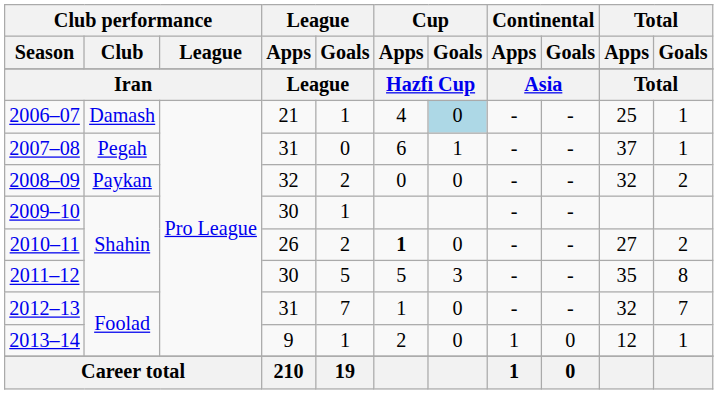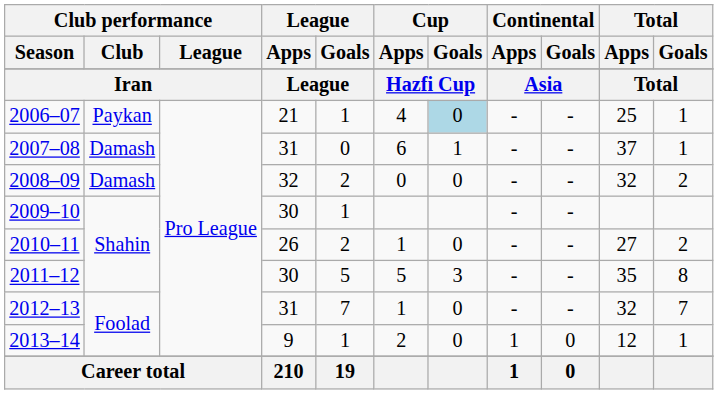 <table class="wikitable" style="text-align:center">
 <tr>
 <th colspan=3>Club performance</th>
 <th colspan=2>League</th>
 <th colspan=2>Cup</th>
 <th colspan=2>Continental</th>
 <th colspan=2>Total</th>
 </tr>
 <tr>
 <th>Season</th>
 <th>Club</th>
 <th>League</th>
 <th>Apps</th>
 <th>Goals</th>
 <th>Apps</th>
 <th>Goals</th>
 <th>Apps</th>
 <th>Goals</th>
 <th>Apps</th>
 <th>Goals</th>
 </tr>
 <tr>
 </tr>
 <tr>
 <th colspan=3>Iran</th>
 <th colspan=2>League</th>
 <th colspan=2><a href='#'>Hazfi Cup</a></th>
 <th colspan=2><a href='#'>Asia</a></th>
 <th colspan=2>Total</th>
 </tr>
 <tr>
 <td><a href='#'>2006–07</a></td>
-<td><a href='#'>Damash</a></td>
+<td><a href='#'>Paykan</a></td>
 <td rowspan="8"><a href='#'>Pro League</a></td>
 <td>21</td>
 <td>1</td>
 <td>4</td>
 <td style="background: lightblue;">0</td>
 <td>-</td>
 <td>-</td>
 <td>25</td>
 <td>1</td>
 </tr>
 <tr>
 <td><a href='#'>2007–08</a></td>
-<td><a href='#'>Pegah</a></td>
+<td><a href='#'>Damash</a></td>
 <td>31</td>
 <td>0</td>
 <td>6</td>
 <td>1</td>
 <td>-</td>
 <td>-</td>
 <td>37</td>
 <td>1</td>
 </tr>
 <tr>
 <td><a href='#'>2008–09</a></td>
-<td><a href='#'>Paykan</a></td>
+<td><a href='#'>Damash</a></td>
 <td>32</td>
 <td>2</td>
 <td>0</td>
 <td>0</td>
 <td>-</td>
 <td>-</td>
 <td>32</td>
 <td>2</td>
 </tr>
 <tr>
 <td><a href='#'>2009–10</a></td>
 <td rowspan="3"><a href='#'>Shahin</a></td>
 <td>30</td>
 <td>1</td>
 <td></td>
 <td></td>
 <td>-</td>
 <td>-</td>
 <td></td>
 <td></td>
 </tr>
 <tr>
 <td><a href='#'>2010–11</a></td>
 <td>26</td>
 <td>2</td>
-<td><strong>1</strong></td>
+<td>1</td>
 <td>0</td>
 <td>-</td>
 <td>-</td>
 <td>27</td>
 <td>2</td>
 </tr>
 <tr>
 <td><a href='#'>2011–12</a></td>
 <td>30</td>
 <td>5</td>
 <td>5</td>
 <td>3</td>
 <td>-</td>
 <td>-</td>
 <td>35</td>
 <td>8</td>
 </tr>
 <tr>
 <td><a href='#'>2012–13</a></td>
 <td rowspan="2"><a href='#'>Foolad</a></td>
 <td>31</td>
 <td>7</td>
 <td>1</td>
 <td>0</td>
 <td>-</td>
 <td>-</td>
 <td>32</td>
 <td>7</td>
 </tr>
 <tr>
 <td><a href='#'>2013–14</a></td>
 <td>9</td>
 <td>1</td>
 <td>2</td>
 <td>0</td>
 <td>1</td>
 <td>0</td>
 <td>12</td>
 <td>1</td>
 </tr>
 <tr>
 </tr>
 <tr>
 <th colspan=3>Career total</th>
 <th>210</th>
 <th>19</th>
 <th></th>
 <th></th>
 <th>1</th>
 <th>0</th>
 <th></th>
 <th></th>
 </tr>
 </table>
